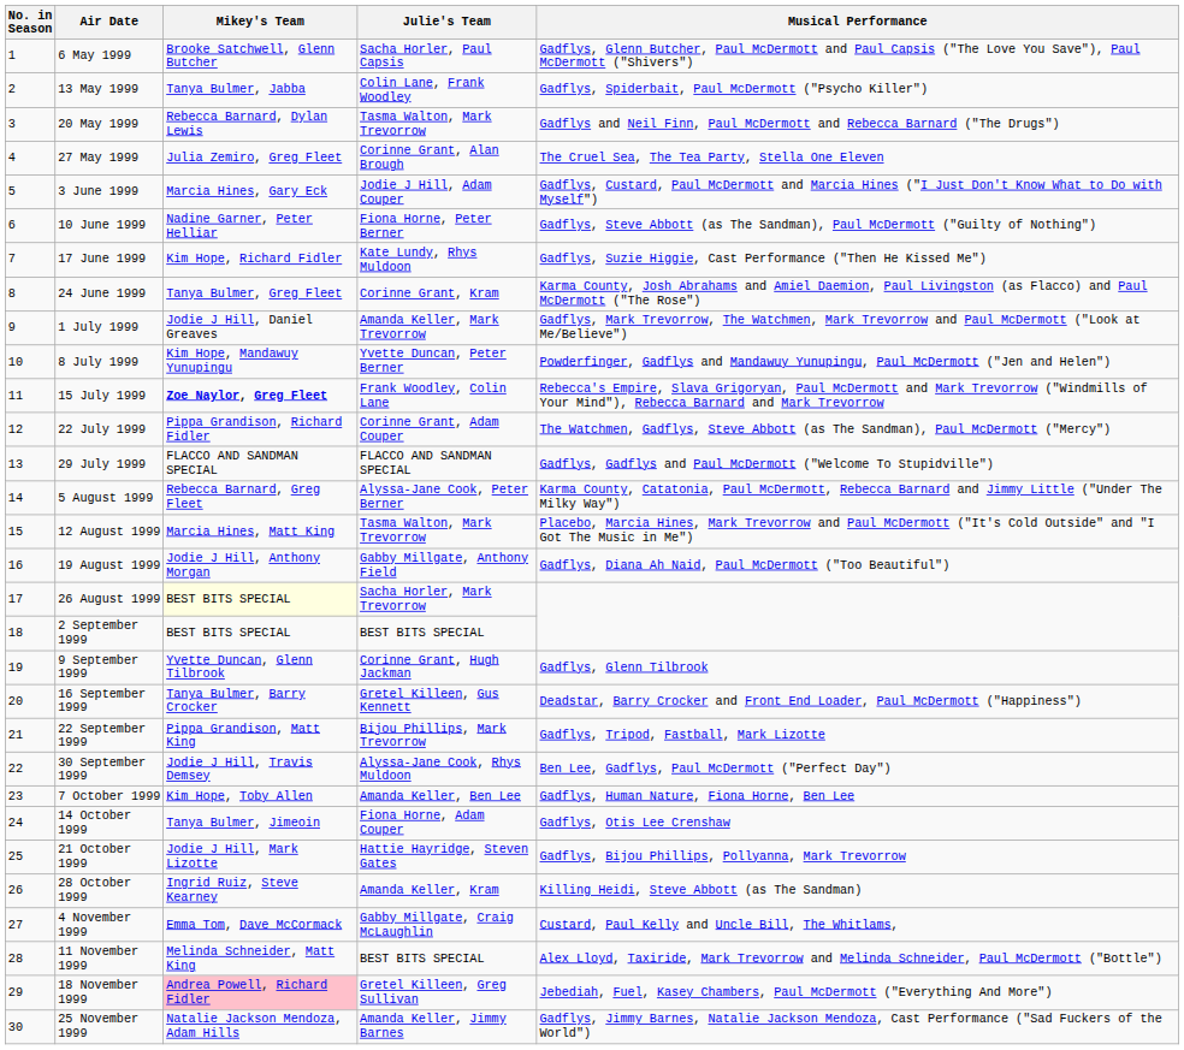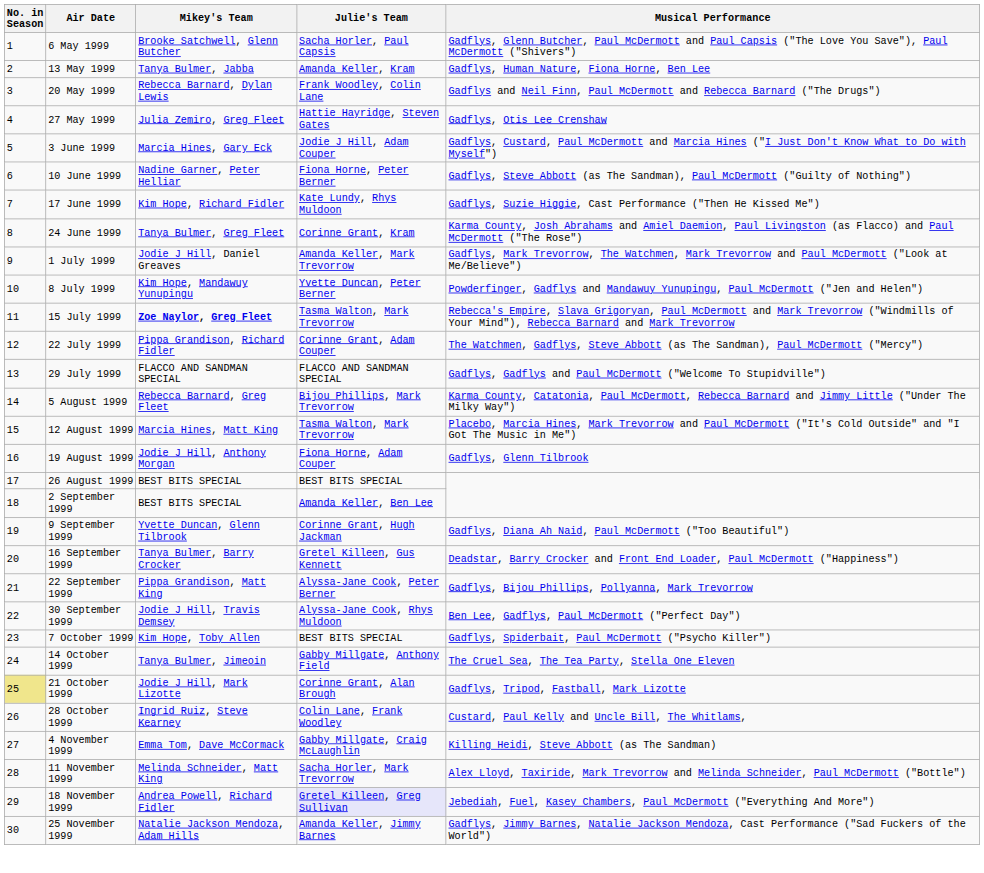 <table class="wikitable">
 <tr>
 <th>No. in<br>Season</th>
 <th>Air Date</th>
 <th>Mikey's Team</th>
 <th>Julie's Team</th>
 <th>Musical Performance</th>
 </tr>
 <tr>
 <td>1</td>
 <td>6 May 1999</td>
 <td><a href='#'>Brooke Satchwell</a>, <a href='#'>Glenn Butcher</a></td>
 <td><a href='#'>Sacha Horler</a>, <a href='#'>Paul Capsis</a></td>
 <td><a href='#'>Gadflys</a>, <a href='#'>Glenn Butcher</a>, <a href='#'>Paul McDermott</a> and <a href='#'>Paul Capsis</a> ("The Love You Save"), <a href='#'>Paul McDermott</a> ("Shivers")</td>
 </tr>
 <tr>
 <td>2</td>
 <td>13 May 1999</td>
 <td><a href='#'>Tanya Bulmer</a>, <a href='#'>Jabba</a></td>
-<td><a href='#'>Colin Lane</a>, <a href='#'>Frank Woodley</a></td>
-<td><a href='#'>Gadflys</a>, <a href='#'>Spiderbait</a>, <a href='#'>Paul McDermott</a> ("Psycho Killer")</td>
+<td><a href='#'>Amanda Keller</a>, <a href='#'>Kram</a></td>
+<td><a href='#'>Gadflys</a>, <a href='#'>Human Nature</a>, <a href='#'>Fiona Horne</a>, <a href='#'>Ben Lee</a></td>
 </tr>
 <tr>
 <td>3</td>
 <td>20 May 1999</td>
 <td><a href='#'>Rebecca Barnard</a>, <a href='#'>Dylan Lewis</a></td>
-<td><a href='#'>Tasma Walton</a>, <a href='#'>Mark Trevorrow</a></td>
+<td><a href='#'>Frank Woodley</a>, <a href='#'>Colin Lane</a></td>
 <td><a href='#'>Gadflys</a> and <a href='#'>Neil Finn</a>, <a href='#'>Paul McDermott</a> and <a href='#'>Rebecca Barnard</a> ("The Drugs")</td>
 </tr>
 <tr>
 <td>4</td>
 <td>27 May 1999</td>
 <td><a href='#'>Julia Zemiro</a>, <a href='#'>Greg Fleet</a></td>
-<td><a href='#'>Corinne Grant</a>, <a href='#'>Alan Brough</a></td>
-<td><a href='#'>The Cruel Sea</a>, <a href='#'>The Tea Party</a>, <a href='#'>Stella One Eleven</a></td>
+<td><a href='#'>Hattie Hayridge</a>, <a href='#'>Steven Gates</a></td>
+<td><a href='#'>Gadflys</a>, <a href='#'>Otis Lee Crenshaw</a></td>
 </tr>
 <tr>
 <td>5</td>
 <td>3 June 1999</td>
 <td><a href='#'>Marcia Hines</a>, <a href='#'>Gary Eck</a></td>
 <td><a href='#'>Jodie J Hill</a>, <a href='#'>Adam Couper</a></td>
 <td><a href='#'>Gadflys</a>, <a href='#'>Custard</a>, <a href='#'>Paul McDermott</a> and <a href='#'>Marcia Hines</a> ("<a href='#'>I Just Don't Know What to Do with Myself</a>")</td>
 </tr>
 <tr>
 <td>6</td>
 <td>10 June 1999</td>
 <td><a href='#'>Nadine Garner</a>, <a href='#'>Peter Helliar</a></td>
 <td><a href='#'>Fiona Horne</a>, <a href='#'>Peter Berner</a></td>
 <td><a href='#'>Gadflys</a>, <a href='#'>Steve Abbott</a> (as The Sandman), <a href='#'>Paul McDermott</a> ("Guilty of Nothing")</td>
 </tr>
 <tr>
 <td>7</td>
 <td>17 June 1999</td>
 <td><a href='#'>Kim Hope</a>, <a href='#'>Richard Fidler</a></td>
 <td><a href='#'>Kate Lundy</a>, <a href='#'>Rhys Muldoon</a></td>
 <td><a href='#'>Gadflys</a>, <a href='#'>Suzie Higgie</a>, Cast Performance ("Then He Kissed Me")</td>
 </tr>
 <tr>
 <td>8</td>
 <td>24 June 1999</td>
 <td><a href='#'>Tanya Bulmer</a>, <a href='#'>Greg Fleet</a></td>
 <td><a href='#'>Corinne Grant</a>, <a href='#'>Kram</a></td>
 <td><a href='#'>Karma County</a>, <a href='#'>Josh Abrahams</a> and <a href='#'>Amiel Daemion</a>, <a href='#'>Paul Livingston</a> (as Flacco) and <a href='#'>Paul McDermott</a> ("The Rose")</td>
 </tr>
 <tr>
 <td>9</td>
 <td>1 July 1999</td>
 <td><a href='#'>Jodie J Hill</a>, Daniel Greaves</td>
 <td><a href='#'>Amanda Keller</a>, <a href='#'>Mark Trevorrow</a></td>
 <td><a href='#'>Gadflys</a>, <a href='#'>Mark Trevorrow</a>, <a href='#'>The Watchmen</a>, <a href='#'>Mark Trevorrow</a> and <a href='#'>Paul McDermott</a> ("Look at Me/Believe")</td>
 </tr>
 <tr>
 <td>10</td>
 <td>8 July 1999</td>
 <td><a href='#'>Kim Hope</a>, <a href='#'>Mandawuy Yunupingu</a></td>
 <td><a href='#'>Yvette Duncan</a>, <a href='#'>Peter Berner</a></td>
 <td><a href='#'>Powderfinger</a>, <a href='#'>Gadflys</a> and <a href='#'>Mandawuy Yunupingu</a>, <a href='#'>Paul McDermott</a> ("Jen and Helen")</td>
 </tr>
 <tr>
 <td>11</td>
 <td>15 July 1999</td>
 <td><strong><a href='#'>Zoe Naylor</a>, <a href='#'>Greg Fleet</a></strong></td>
-<td><a href='#'>Frank Woodley</a>, <a href='#'>Colin Lane</a></td>
+<td><a href='#'>Tasma Walton</a>, <a href='#'>Mark Trevorrow</a></td>
 <td><a href='#'>Rebecca's Empire</a>, <a href='#'>Slava Grigoryan</a>, <a href='#'>Paul McDermott</a> and <a href='#'>Mark Trevorrow</a> ("Windmills of Your Mind"), <a href='#'>Rebecca Barnard</a> and <a href='#'>Mark Trevorrow</a></td>
 </tr>
 <tr>
 <td>12</td>
 <td>22 July 1999</td>
 <td><a href='#'>Pippa Grandison</a>, <a href='#'>Richard Fidler</a></td>
 <td><a href='#'>Corinne Grant</a>, <a href='#'>Adam Couper</a></td>
 <td><a href='#'>The Watchmen</a>, <a href='#'>Gadflys</a>, <a href='#'>Steve Abbott</a> (as The Sandman), <a href='#'>Paul McDermott</a> ("Mercy")</td>
 </tr>
 <tr>
 <td>13</td>
 <td>29 July 1999</td>
 <td>FLACCO AND SANDMAN SPECIAL</td>
 <td>FLACCO AND SANDMAN SPECIAL</td>
 <td><a href='#'>Gadflys</a>, <a href='#'>Gadflys</a> and <a href='#'>Paul McDermott</a> ("Welcome To Stupidville")</td>
 </tr>
 <tr>
 <td>14</td>
 <td>5 August 1999</td>
 <td><a href='#'>Rebecca Barnard</a>, <a href='#'>Greg Fleet</a></td>
-<td><a href='#'>Alyssa-Jane Cook</a>, <a href='#'>Peter Berner</a></td>
+<td><a href='#'>Bijou Phillips</a>, <a href='#'>Mark Trevorrow</a></td>
 <td><a href='#'>Karma County</a>, <a href='#'>Catatonia</a>, <a href='#'>Paul McDermott</a>, <a href='#'>Rebecca Barnard</a> and <a href='#'>Jimmy Little</a> ("Under The Milky Way")</td>
 </tr>
 <tr>
 <td>15</td>
 <td>12 August 1999</td>
 <td><a href='#'>Marcia Hines</a>, <a href='#'>Matt King</a></td>
 <td><a href='#'>Tasma Walton</a>, <a href='#'>Mark Trevorrow</a></td>
 <td><a href='#'>Placebo</a>, <a href='#'>Marcia Hines</a>, <a href='#'>Mark Trevorrow</a> and <a href='#'>Paul McDermott</a> ("It's Cold Outside" and "I Got The Music in Me")</td>
 </tr>
 <tr>
 <td>16</td>
 <td>19 August 1999</td>
 <td><a href='#'>Jodie J Hill</a>, <a href='#'>Anthony Morgan</a></td>
-<td><a href='#'>Gabby Millgate</a>, <a href='#'>Anthony Field</a></td>
-<td><a href='#'>Gadflys</a>, <a href='#'>Diana Ah Naid</a>, <a href='#'>Paul McDermott</a> ("Too Beautiful")</td>
+<td><a href='#'>Fiona Horne</a>, <a href='#'>Adam Couper</a></td>
+<td><a href='#'>Gadflys</a>, <a href='#'>Glenn Tilbrook</a></td>
 </tr>
 <tr>
 <td>17</td>
 <td>26 August 1999</td>
-<td style="background: lightyellow;">BEST BITS SPECIAL</td>
-<td><a href='#'>Sacha Horler</a>, <a href='#'>Mark Trevorrow</a></td>
+<td>BEST BITS SPECIAL</td>
+<td>BEST BITS SPECIAL</td>
 </tr>
 <tr>
 <td>18</td>
 <td>2 September 1999</td>
 <td>BEST BITS SPECIAL</td>
-<td>BEST BITS SPECIAL</td>
+<td><a href='#'>Amanda Keller</a>, <a href='#'>Ben Lee</a></td>
 </tr>
 <tr>
 <td>19</td>
 <td>9 September 1999</td>
 <td><a href='#'>Yvette Duncan</a>, <a href='#'>Glenn Tilbrook</a></td>
 <td><a href='#'>Corinne Grant</a>, <a href='#'>Hugh Jackman</a></td>
-<td><a href='#'>Gadflys</a>, <a href='#'>Glenn Tilbrook</a></td>
+<td><a href='#'>Gadflys</a>, <a href='#'>Diana Ah Naid</a>, <a href='#'>Paul McDermott</a> ("Too Beautiful")</td>
 </tr>
 <tr>
 <td>20</td>
 <td>16 September 1999</td>
 <td><a href='#'>Tanya Bulmer</a>, <a href='#'>Barry Crocker</a></td>
 <td><a href='#'>Gretel Killeen</a>, <a href='#'>Gus Kennett</a></td>
 <td><a href='#'>Deadstar</a>, <a href='#'>Barry Crocker</a> and <a href='#'>Front End Loader</a>, <a href='#'>Paul McDermott</a> ("Happiness")</td>
 </tr>
 <tr>
 <td>21</td>
 <td>22 September 1999</td>
 <td><a href='#'>Pippa Grandison</a>, <a href='#'>Matt King</a></td>
-<td><a href='#'>Bijou Phillips</a>, <a href='#'>Mark Trevorrow</a></td>
-<td><a href='#'>Gadflys</a>, <a href='#'>Tripod</a>, <a href='#'>Fastball</a>, <a href='#'>Mark Lizotte</a></td>
+<td><a href='#'>Alyssa-Jane Cook</a>, <a href='#'>Peter Berner</a></td>
+<td><a href='#'>Gadflys</a>, <a href='#'>Bijou Phillips</a>, <a href='#'>Pollyanna</a>, <a href='#'>Mark Trevorrow</a></td>
 </tr>
 <tr>
 <td>22</td>
 <td>30 September 1999</td>
 <td><a href='#'>Jodie J Hill</a>, <a href='#'>Travis Demsey</a></td>
 <td><a href='#'>Alyssa-Jane Cook</a>, <a href='#'>Rhys Muldoon</a></td>
 <td><a href='#'>Ben Lee</a>, <a href='#'>Gadflys</a>, <a href='#'>Paul McDermott</a> ("Perfect Day")</td>
 </tr>
 <tr>
 <td>23</td>
 <td>7 October 1999</td>
 <td><a href='#'>Kim Hope</a>, <a href='#'>Toby Allen</a></td>
-<td><a href='#'>Amanda Keller</a>, <a href='#'>Ben Lee</a></td>
-<td><a href='#'>Gadflys</a>, <a href='#'>Human Nature</a>, <a href='#'>Fiona Horne</a>, <a href='#'>Ben Lee</a></td>
+<td>BEST BITS SPECIAL</td>
+<td><a href='#'>Gadflys</a>, <a href='#'>Spiderbait</a>, <a href='#'>Paul McDermott</a> ("Psycho Killer")</td>
 </tr>
 <tr>
 <td>24</td>
 <td>14 October 1999</td>
 <td><a href='#'>Tanya Bulmer</a>, <a href='#'>Jimeoin</a></td>
-<td><a href='#'>Fiona Horne</a>, <a href='#'>Adam Couper</a></td>
-<td><a href='#'>Gadflys</a>, <a href='#'>Otis Lee Crenshaw</a></td>
+<td><a href='#'>Gabby Millgate</a>, <a href='#'>Anthony Field</a></td>
+<td><a href='#'>The Cruel Sea</a>, <a href='#'>The Tea Party</a>, <a href='#'>Stella One Eleven</a></td>
 </tr>
 <tr>
-<td>25</td>
+<td style="background: khaki;">25</td>
 <td>21 October 1999</td>
 <td><a href='#'>Jodie J Hill</a>, <a href='#'>Mark Lizotte</a></td>
-<td><a href='#'>Hattie Hayridge</a>, <a href='#'>Steven Gates</a></td>
-<td><a href='#'>Gadflys</a>, <a href='#'>Bijou Phillips</a>, <a href='#'>Pollyanna</a>, <a href='#'>Mark Trevorrow</a></td>
+<td><a href='#'>Corinne Grant</a>, <a href='#'>Alan Brough</a></td>
+<td><a href='#'>Gadflys</a>, <a href='#'>Tripod</a>, <a href='#'>Fastball</a>, <a href='#'>Mark Lizotte</a></td>
 </tr>
 <tr>
 <td>26</td>
 <td>28 October 1999</td>
 <td><a href='#'>Ingrid Ruiz</a>, <a href='#'>Steve Kearney</a></td>
-<td><a href='#'>Amanda Keller</a>, <a href='#'>Kram</a></td>
-<td><a href='#'>Killing Heidi</a>, <a href='#'>Steve Abbott</a> (as The Sandman)</td>
+<td><a href='#'>Colin Lane</a>, <a href='#'>Frank Woodley</a></td>
+<td><a href='#'>Custard</a>, <a href='#'>Paul Kelly</a> and <a href='#'>Uncle Bill</a>, <a href='#'>The Whitlams</a>,</td>
 </tr>
 <tr>
 <td>27</td>
 <td>4 November 1999</td>
 <td><a href='#'>Emma Tom</a>, <a href='#'>Dave McCormack</a></td>
 <td><a href='#'>Gabby Millgate</a>, <a href='#'>Craig McLaughlin</a></td>
-<td><a href='#'>Custard</a>, <a href='#'>Paul Kelly</a> and <a href='#'>Uncle Bill</a>, <a href='#'>The Whitlams</a>,</td>
+<td><a href='#'>Killing Heidi</a>, <a href='#'>Steve Abbott</a> (as The Sandman)</td>
 </tr>
 <tr>
 <td>28</td>
 <td>11 November 1999</td>
 <td><a href='#'>Melinda Schneider</a>, <a href='#'>Matt King</a></td>
-<td>BEST BITS SPECIAL</td>
+<td><a href='#'>Sacha Horler</a>, <a href='#'>Mark Trevorrow</a></td>
 <td><a href='#'>Alex Lloyd</a>, <a href='#'>Taxiride</a>, <a href='#'>Mark Trevorrow</a> and <a href='#'>Melinda Schneider</a>, <a href='#'>Paul McDermott</a> ("Bottle")</td>
 </tr>
 <tr>
 <td>29</td>
 <td>18 November 1999</td>
-<td style="background: pink;"><a href='#'>Andrea Powell</a>, <a href='#'>Richard Fidler</a></td>
-<td><a href='#'>Gretel Killeen</a>, <a href='#'>Greg Sullivan</a></td>
+<td><a href='#'>Andrea Powell</a>, <a href='#'>Richard Fidler</a></td>
+<td style="background: lavender;"><a href='#'>Gretel Killeen</a>, <a href='#'>Greg Sullivan</a></td>
 <td><a href='#'>Jebediah</a>, <a href='#'>Fuel</a>, <a href='#'>Kasey Chambers</a>, <a href='#'>Paul McDermott</a> ("Everything And More")</td>
 </tr>
 <tr>
 <td>30</td>
 <td>25 November 1999</td>
 <td><a href='#'>Natalie Jackson Mendoza</a>, <a href='#'>Adam Hills</a></td>
 <td><a href='#'>Amanda Keller</a>, <a href='#'>Jimmy Barnes</a></td>
 <td><a href='#'>Gadflys</a>, <a href='#'>Jimmy Barnes</a>, <a href='#'>Natalie Jackson Mendoza</a>, Cast Performance ("Sad Fuckers of the World")</td>
 </tr>
 </table>
